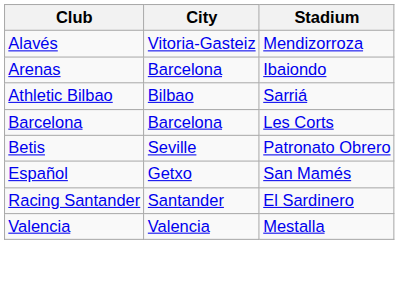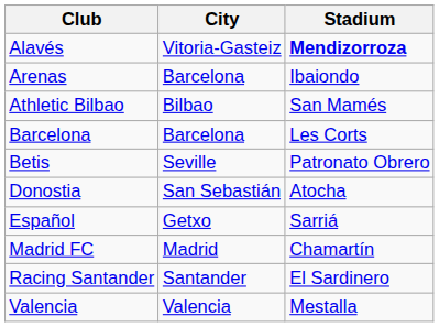 <table class="wikitable sortable">
 <tr>
 <th>Club</th>
 <th>City</th>
 <th>Stadium</th>
 </tr>
 <tr>
 <td><a href='#'>Alavés</a></td>
 <td><a href='#'>Vitoria-Gasteiz</a></td>
-<td><a href='#'>Mendizorroza</a></td>
+<td><strong><a href='#'>Mendizorroza</a></strong></td>
 </tr>
 <tr>
 <td><a href='#'>Arenas</a></td>
 <td><a href='#'>Barcelona</a></td>
 <td><a href='#'>Ibaiondo</a></td>
 </tr>
 <tr>
 <td><a href='#'>Athletic Bilbao</a></td>
 <td><a href='#'>Bilbao</a></td>
-<td><a href='#'>Sarriá</a></td>
+<td><a href='#'>San Mamés</a></td>
 </tr>
 <tr>
 <td><a href='#'>Barcelona</a></td>
 <td><a href='#'>Barcelona</a></td>
 <td><a href='#'>Les Corts</a></td>
 </tr>
 <tr>
 <td><a href='#'>Betis</a></td>
 <td><a href='#'>Seville</a></td>
 <td><a href='#'>Patronato Obrero</a></td>
 </tr>
 <tr>
+<td><a href='#'>Donostia</a></td>
+<td><a href='#'>San Sebastián</a></td>
+<td><a href='#'>Atocha</a></td>
+</tr>
+<tr>
 <td><a href='#'>Español</a></td>
 <td><a href='#'>Getxo</a></td>
-<td><a href='#'>San Mamés</a></td>
+<td><a href='#'>Sarriá</a></td>
+</tr>
+<tr>
+<td><a href='#'>Madrid FC</a></td>
+<td><a href='#'>Madrid</a></td>
+<td><a href='#'>Chamartín</a></td>
 </tr>
 <tr>
 <td><a href='#'>Racing Santander</a></td>
 <td><a href='#'>Santander</a></td>
 <td><a href='#'>El Sardinero</a></td>
 </tr>
 <tr>
 <td><a href='#'>Valencia</a></td>
 <td><a href='#'>Valencia</a></td>
 <td><a href='#'>Mestalla</a></td>
 </tr>
 </table>
